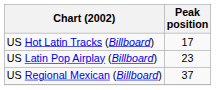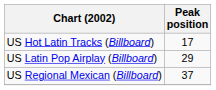 <table class="wikitable">
 <tr>
 <th align="center">Chart (2002)</th>
 <th align="center">Peak<br>position</th>
 </tr>
 <tr>
 <td align="left">US <a href='#'>Hot Latin Tracks</a> (<em><a href='#'>Billboard</a></em>)</td>
 <td align="center">17</td>
 </tr>
 <tr>
 <td align="left">US <a href='#'>Latin Pop Airplay</a> (<em><a href='#'>Billboard</a></em>)</td>
-<td align="center">23</td>
+<td align="center">29</td>
 </tr>
 <tr>
 <td align="left">US <a href='#'>Regional Mexican</a> (<em><a href='#'>Billboard</a></em>)</td>
 <td align="center">37</td>
 </tr>
 <tr>
 </tr>
 </table>
